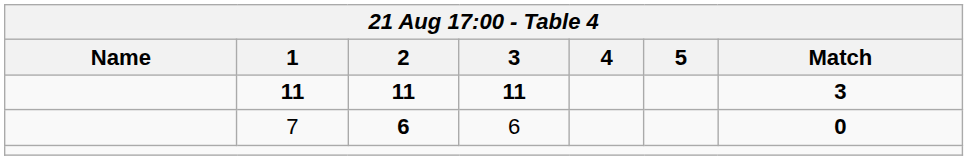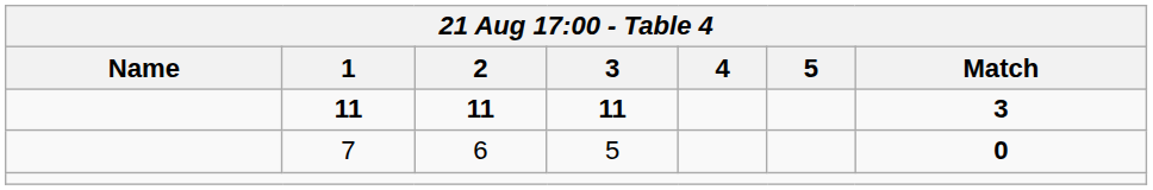 <table class=wikitable style="text-align:center; width: 55%">
 <tr>
 <th colspan=17><em>21 Aug 17:00 - Table 4</em></th>
 </tr>
 <tr>
 <th>Name</th>
 <th>1</th>
 <th>2</th>
 <th>3</th>
 <th>4</th>
 <th>5</th>
 <th>Match</th>
 </tr>
 <tr>
 <td style="text-align:left;"><strong></strong></td>
 <td><strong>11</strong></td>
 <td><strong>11</strong></td>
 <td><strong>11</strong></td>
 <td></td>
 <td></td>
 <td><strong>3</strong></td>
 </tr>
 <tr>
 <td style="text-align:left;"></td>
 <td>7</td>
-<td><strong>6</strong></td>
 <td>6</td>
+<td>5</td>
 <td></td>
 <td></td>
 <td><strong>0</strong></td>
 </tr>
 <tr>
 <td colspan=17></td>
 </tr>
 </table>
